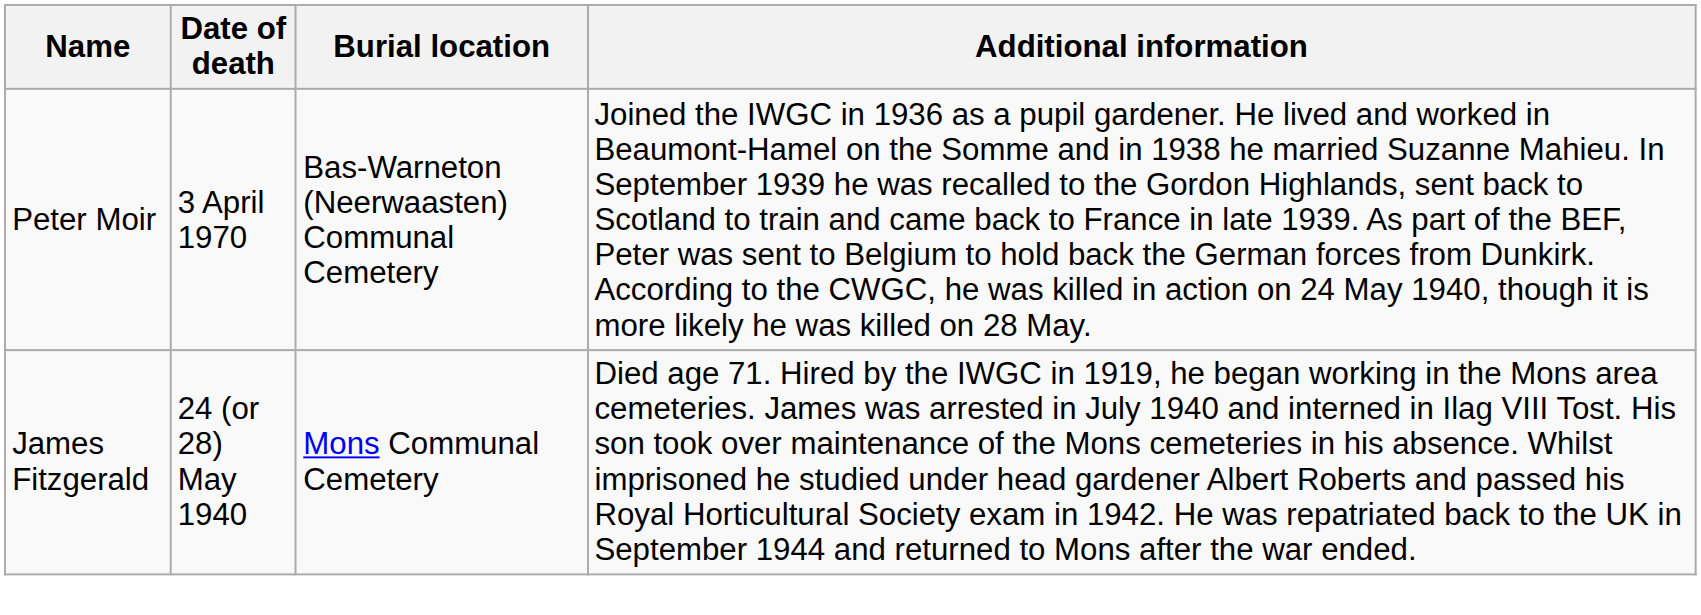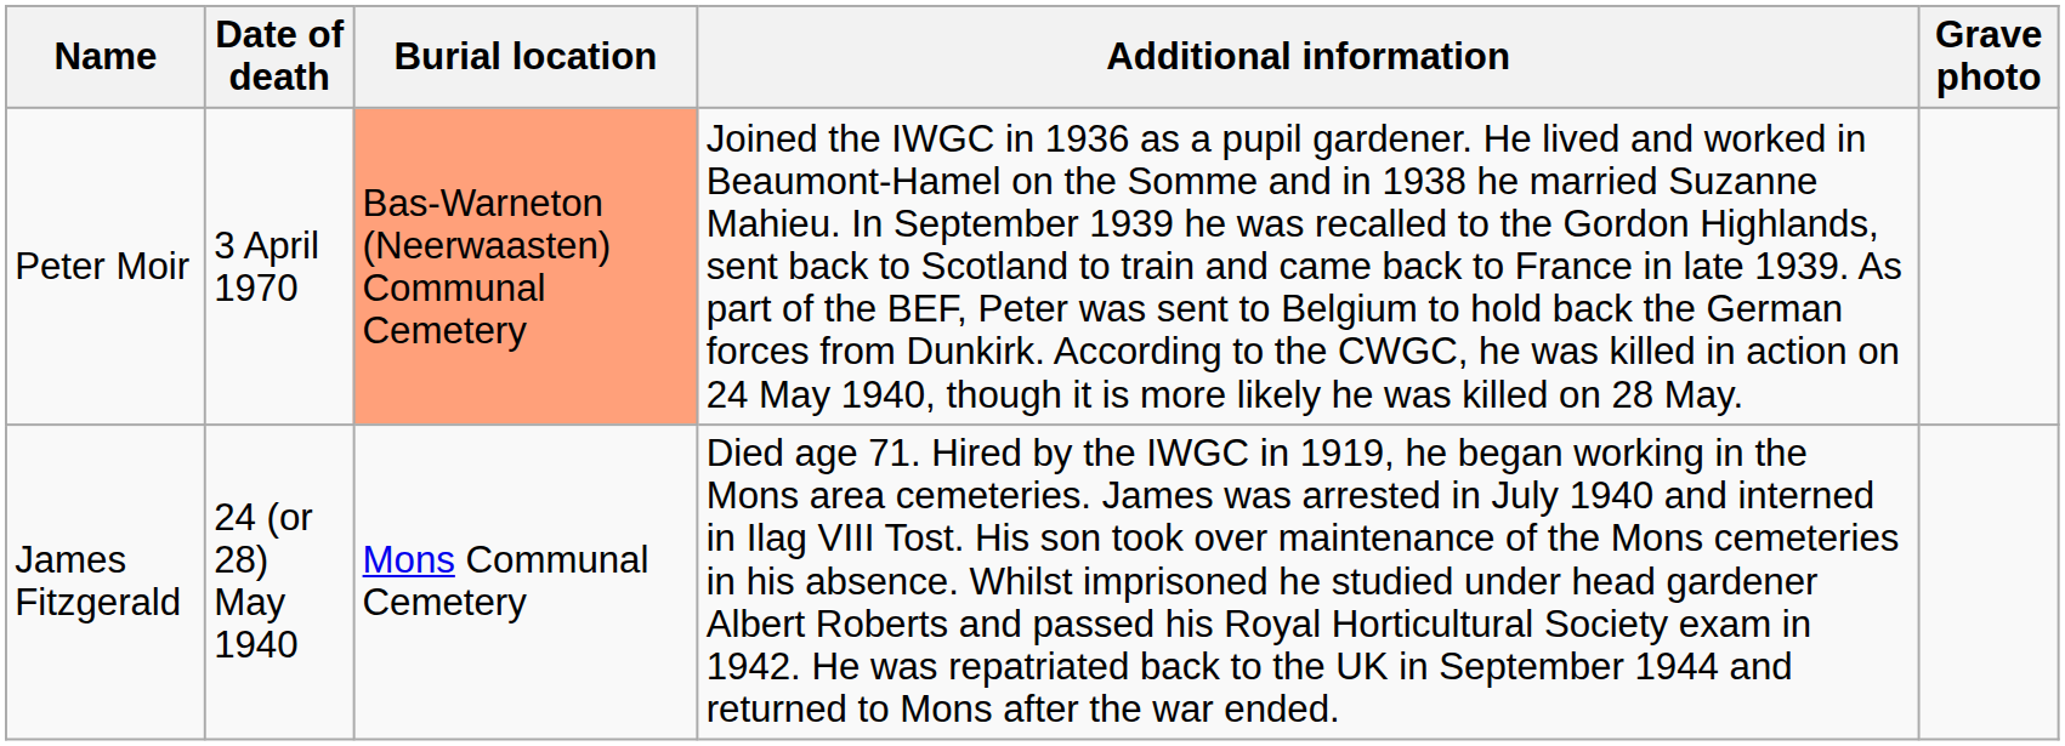 <table class="wikitable">
 <tr>
 <th>Name</th>
 <th>Date of death</th>
 <th>Burial location</th>
 <th>Additional information</th>
+<th>Grave photo</th>
 </tr>
 <tr>
 <td>Peter Moir</td>
 <td>3 April 1970</td>
-<td>Bas-Warneton (Neerwaasten) Communal Cemetery</td>
+<td style="background: lightsalmon;">Bas-Warneton (Neerwaasten) Communal Cemetery</td>
 <td>Joined the IWGC in 1936 as a pupil gardener. He lived and worked in Beaumont-Hamel on the Somme and in 1938 he married Suzanne Mahieu. In September 1939 he was recalled to the Gordon Highlands, sent back to Scotland to train and came back to France in late 1939. As part of the BEF, Peter was sent to Belgium to hold back the German forces from Dunkirk. According to the CWGC, he was killed in action on 24 May 1940, though it is more likely he was killed on 28 May.</td>
+<td></td>
 </tr>
 <tr>
 <td>James Fitzgerald</td>
 <td>24 (or 28) May 1940</td>
 <td><a href='#'>Mons</a> Communal Cemetery</td>
 <td>Died age 71. Hired by the IWGC in 1919, he began working in the Mons area cemeteries. James was arrested in July 1940 and interned in Ilag VIII Tost. His son took over maintenance of the Mons cemeteries in his absence. Whilst imprisoned he studied under head gardener Albert Roberts and passed his Royal Horticultural Society exam in 1942. He was repatriated back to the UK in September 1944 and returned to Mons after the war ended.</td>
+<td></td>
 </tr>
 </table>
